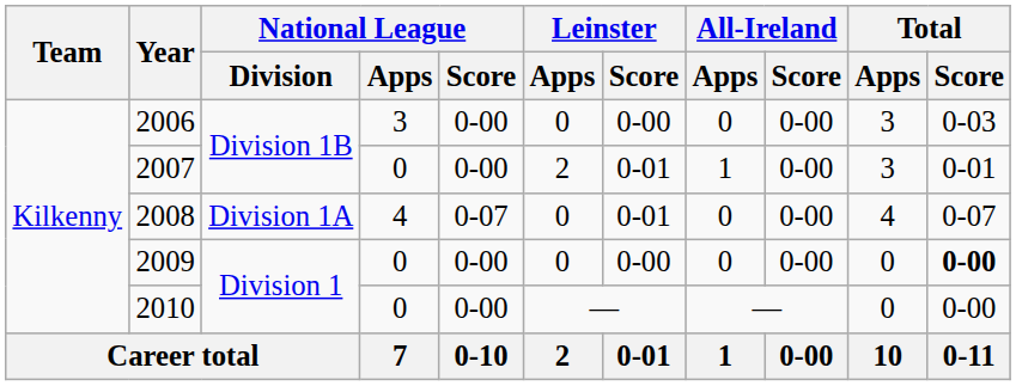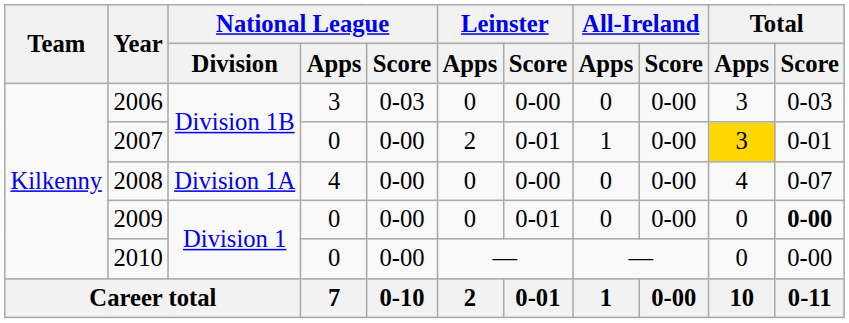 <table class="wikitable" style="text-align:center">
 <tr>
 <th rowspan="2">Team</th>
 <th rowspan="2">Year</th>
 <th colspan="3"><a href='#'>National League</a></th>
 <th colspan="2"><a href='#'>Leinster</a></th>
 <th colspan="2"><a href='#'>All-Ireland</a></th>
 <th colspan="2">Total</th>
 </tr>
 <tr>
 <th>Division</th>
 <th>Apps</th>
 <th>Score</th>
 <th>Apps</th>
 <th>Score</th>
 <th>Apps</th>
 <th>Score</th>
 <th>Apps</th>
 <th>Score</th>
 </tr>
 <tr>
 <td rowspan="5"><a href='#'>Kilkenny</a></td>
 <td>2006</td>
 <td rowspan="2"><a href='#'>Division 1B</a></td>
 <td>3</td>
-<td>0-00</td>
+<td>0-03</td>
 <td>0</td>
 <td>0-00</td>
 <td>0</td>
 <td>0-00</td>
 <td>3</td>
 <td>0-03</td>
 </tr>
 <tr>
 <td>2007</td>
 <td>0</td>
 <td>0-00</td>
 <td>2</td>
 <td>0-01</td>
 <td>1</td>
 <td>0-00</td>
-<td>3</td>
+<td style="background: gold;">3</td>
 <td>0-01</td>
 </tr>
 <tr>
 <td>2008</td>
 <td rowspan="1"><a href='#'>Division 1A</a></td>
 <td>4</td>
-<td>0-07</td>
+<td>0-00</td>
 <td>0</td>
-<td>0-01</td>
+<td>0-00</td>
 <td>0</td>
 <td>0-00</td>
 <td>4</td>
 <td>0-07</td>
 </tr>
 <tr>
 <td>2009</td>
 <td rowspan="2"><a href='#'>Division 1</a></td>
 <td>0</td>
 <td>0-00</td>
 <td>0</td>
-<td>0-00</td>
+<td>0-01</td>
 <td>0</td>
 <td>0-00</td>
 <td>0</td>
 <td><strong>0-00</strong></td>
 </tr>
 <tr>
 <td>2010</td>
 <td>0</td>
 <td>0-00</td>
 <td colspan=2>—</td>
 <td colspan=2>—</td>
 <td>0</td>
 <td>0-00</td>
 </tr>
 <tr>
 <th colspan="3">Career total</th>
 <th>7</th>
 <th>0-10</th>
 <th>2</th>
 <th>0-01</th>
 <th>1</th>
 <th>0-00</th>
 <th>10</th>
 <th>0-11</th>
 </tr>
 </table>
